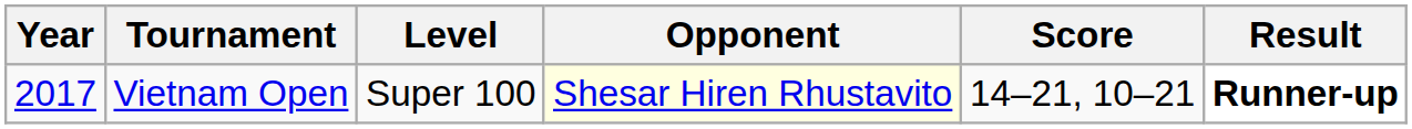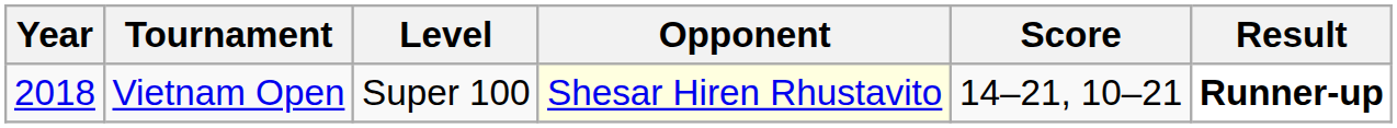 <table class="sortable wikitable" style="font-size: 90%;">
 <tr>
 <th>Year</th>
 <th>Tournament</th>
 <th>Level</th>
 <th>Opponent</th>
 <th>Score</th>
 <th>Result</th>
 </tr>
 <tr>
-<td align="center"><a href='#'>2017</a></td>
+<td align="center"><a href='#'>2018</a></td>
 <td align="left"><a href='#'>Vietnam Open</a></td>
 <td align="left">Super 100</td>
 <td align="left" style="background: lightyellow;"> <a href='#'>Shesar Hiren Rhustavito</a></td>
 <td align="left">14–21, 10–21</td>
 <td style="text-align:left; background:white"> <strong>Runner-up</strong></td>
 </tr>
 </table>
